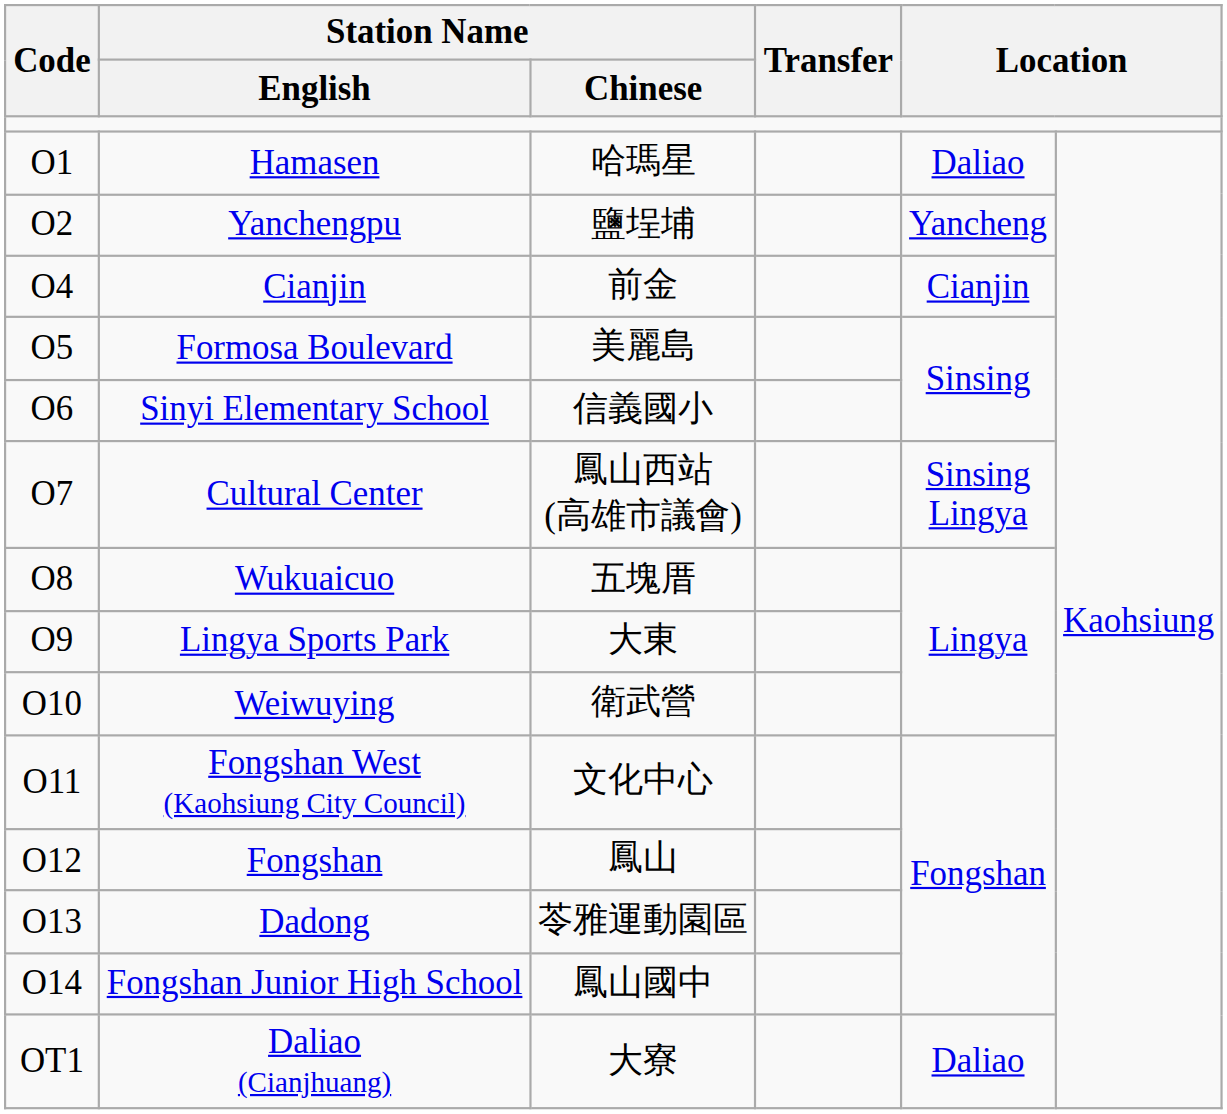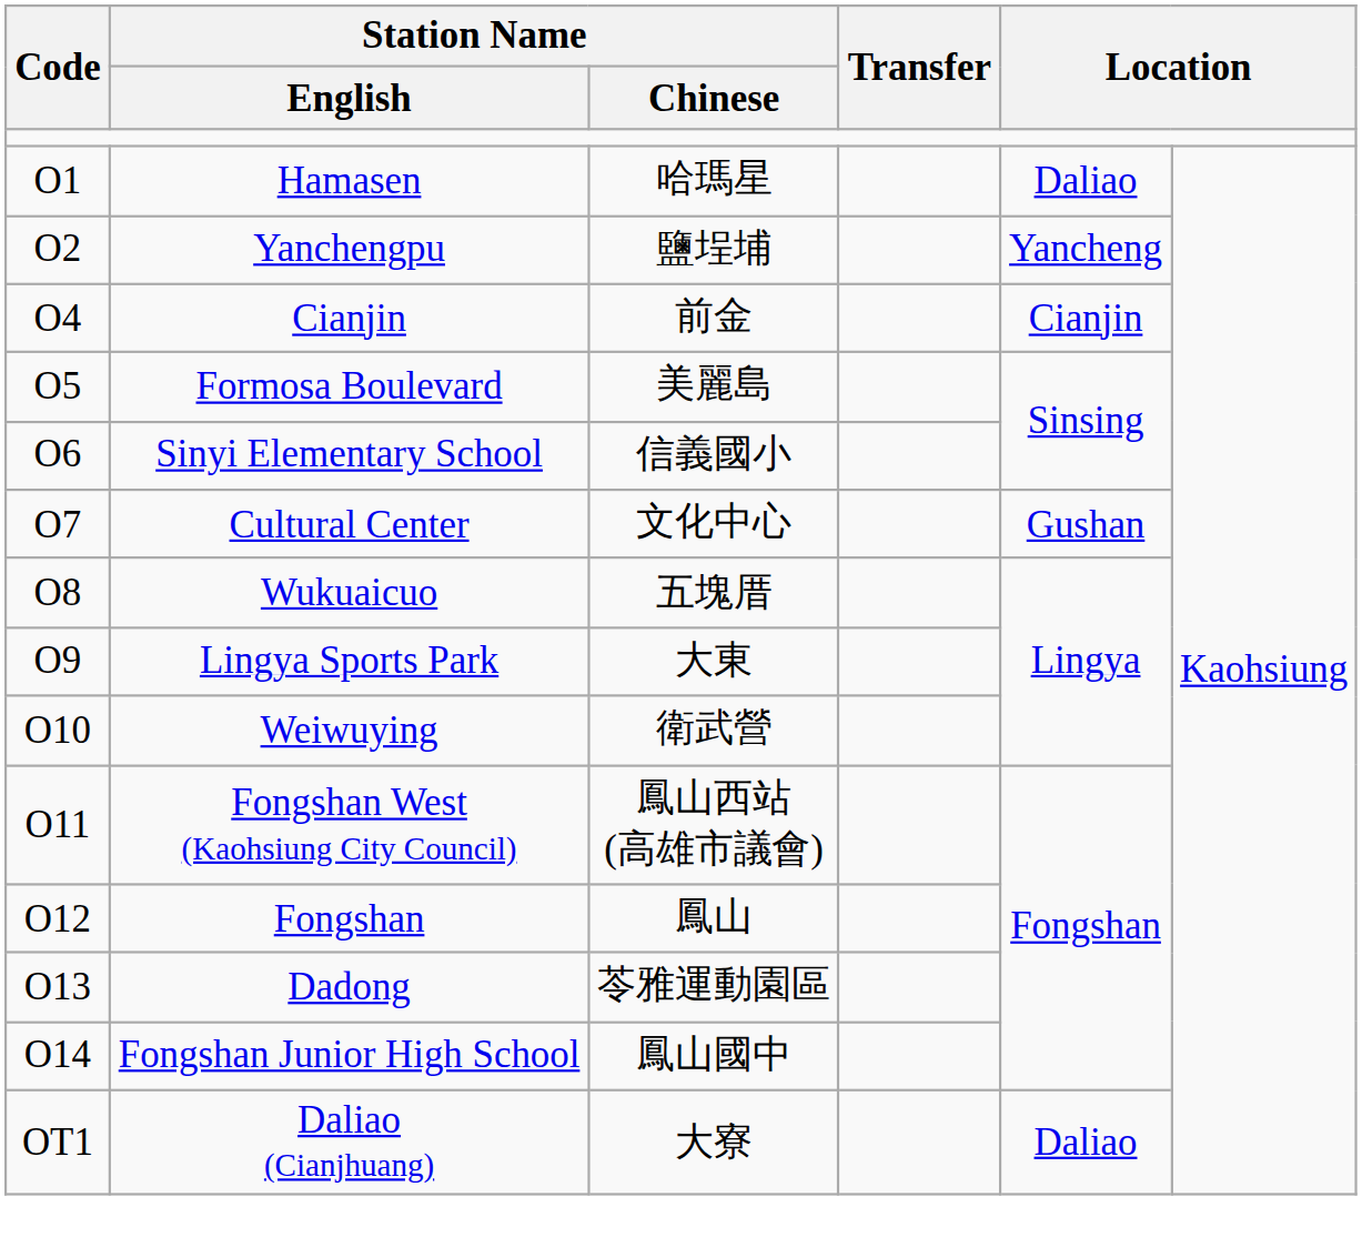 <table class=wikitable>
 <tr style="text-align:center">
 <th rowspan="2">Code</th>
 <th colspan="2">Station Name</th>
 <th rowspan="2">Transfer</th>
 <th colspan="2" rowspan="2">Location</th>
 </tr>
 <tr style="text-align:center">
 <th>English</th>
 <th>Chinese</th>
 </tr>
 <tr style="text-align:center" bgcolor=>
 <td colspan="9"></td>
 </tr>
 <tr style="text-align:center">
 <td style="text-align:center"><span>O1</span></td>
 <td><a href='#'>Hamasen</a></td>
 <td>哈瑪星</td>
 <td style="text-align:left"> </td>
 <td><a href='#'>Daliao</a></td>
 <td rowspan=23><a href='#'>Kaohsiung</a></td>
 </tr>
 <tr style="text-align:center">
 <td style="text-align:center"><span>O2</span></td>
 <td><a href='#'>Yanchengpu</a></td>
 <td>鹽埕埔</td>
 <td style="text-align:left"></td>
 <td><a href='#'>Yancheng</a></td>
 </tr>
 <tr style="text-align:center">
 <td style="text-align:center"><span>O4</span></td>
 <td><a href='#'>Cianjin</a></td>
 <td>前金</td>
 <td style="text-align:left"></td>
 <td><a href='#'>Cianjin</a></td>
 </tr>
 <tr style="text-align:center">
 <td style="text-align:center"><span>O5</span></td>
 <td><a href='#'>Formosa Boulevard</a></td>
 <td>美麗島</td>
 <td style="text-align:left"> </td>
 <td rowspan=2><a href='#'>Sinsing</a></td>
 </tr>
 <tr style="text-align:center">
 <td style="text-align:center"><span>O6</span></td>
 <td><a href='#'>Sinyi Elementary School</a></td>
 <td>信義國小</td>
 <td style="text-align:left"></td>
 </tr>
 <tr style="text-align:center">
 <td style="text-align:center"><span>O7</span></td>
 <td><a href='#'>Cultural Center</a></td>
-<td>鳳山西站<br>(高雄市議會)</td>
+<td>文化中心</td>
 <td style="text-align:left"></td>
-<td><a href='#'>Sinsing</a><br><a href='#'>Lingya</a></td>
+<td><a href='#'>Gushan</a></td>
 </tr>
 <tr style="text-align:center">
 <td style="text-align:center"><span>O8</span></td>
 <td><a href='#'>Wukuaicuo</a></td>
 <td>五塊厝</td>
 <td style="text-align:left"> </td>
 <td rowspan=3><a href='#'>Lingya</a></td>
 </tr>
 <tr style="text-align:center">
 <td style="text-align:center"><span>O9</span></td>
 <td><a href='#'>Lingya Sports Park</a></td>
 <td>大東</td>
 <td style="text-align:left"></td>
 </tr>
 <tr style="text-align:center">
 <td style="text-align:center"><span>O10</span></td>
 <td><a href='#'>Weiwuying</a></td>
 <td>衛武營</td>
 <td style="text-align:left"></td>
 </tr>
 <tr style="text-align:center">
 <td style="text-align:center"><span>O11</span></td>
 <td><a href='#'>Fongshan West<br><small>(Kaohsiung City Council)</small></a></td>
-<td>文化中心</td>
+<td>鳳山西站<br>(高雄市議會)</td>
 <td style="text-align:left"></td>
 <td rowspan=4><a href='#'>Fongshan</a></td>
 </tr>
 <tr style="text-align:center">
 <td style="text-align:center"><span>O12</span></td>
 <td><a href='#'>Fongshan</a></td>
 <td>鳳山</td>
 <td style="text-align:left"></td>
 </tr>
 <tr style="text-align:center">
 <td style="text-align:center"><span>O13</span></td>
 <td><a href='#'>Dadong</a></td>
 <td>苓雅運動園區</td>
 <td style="text-align:left"></td>
 </tr>
 <tr style="text-align:center">
 <td style="text-align:center"><span>O14</span></td>
 <td><a href='#'>Fongshan Junior High School</a></td>
 <td>鳳山國中</td>
 <td style="text-align:left"></td>
 </tr>
 <tr style="text-align:center">
 <td style="text-align:center"><span>OT1</span></td>
 <td><a href='#'>Daliao<br><small>(Cianjhuang)</small></a></td>
 <td>大寮<br></td>
 <td style="text-align:left"></td>
 <td><a href='#'>Daliao</a></td>
 </tr>
 </table>
